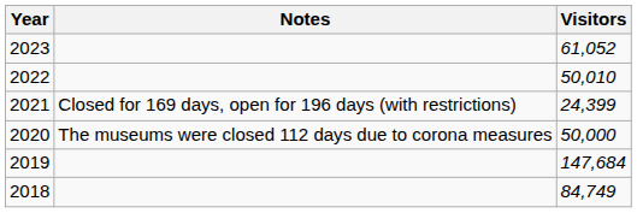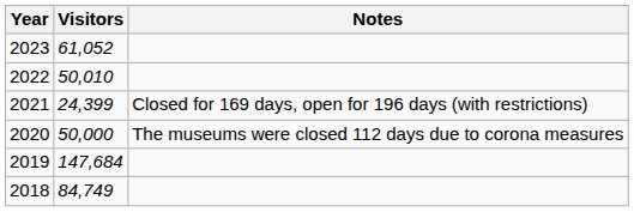 <table class="wikitable">
 <tr>
 <th>Year</th>
+<th>Visitors</th>
 <th>Notes</th>
-<th>Visitors</th>
 </tr>
 <tr>
 <td>2023</td>
+<td><em>61,052</em></td>
 <td></td>
-<td><em>61,052</em></td>
 </tr>
 <tr>
 <td>2022</td>
+<td><em>50,010</em></td>
 <td></td>
-<td><em>50,010</em></td>
 </tr>
 <tr>
 <td>2021</td>
+<td><em>24,399</em></td>
 <td>Closed for 169 days, open for 196 days (with restrictions)</td>
-<td><em>24,399</em></td>
 </tr>
 <tr>
 <td>2020</td>
+<td><em>50,000</em></td>
 <td>The museums were closed 112 days due to corona measures</td>
-<td><em>50,000</em></td>
 </tr>
 <tr>
 <td>2019</td>
+<td><em>147,684</em></td>
 <td></td>
-<td><em>147,684</em></td>
 </tr>
 <tr>
 <td>2018</td>
+<td><em>84,749</em></td>
 <td></td>
-<td><em>84,749</em></td>
 </tr>
 </table>
